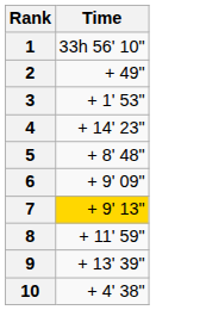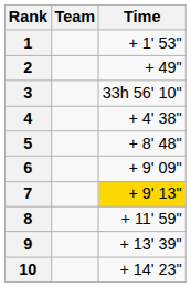 <table class="wikitable">
 <tr>
 <th scope="col">Rank</th>
+<th scope="col">Team</th>
 <th scope="col">Time</th>
 </tr>
 <tr>
 <th scope="row">1</th>
-<td align="right">33h 56' 10"</td>
+<td> </td>
+<td align="right">+ 1' 53"</td>
 </tr>
 <tr>
 <th scope="row">2</th>
+<td> </td>
 <td align="right">+ 49"</td>
 </tr>
 <tr>
 <th scope="row">3</th>
-<td align="right">+ 1' 53"</td>
+<td> </td>
+<td align="right">33h 56' 10"</td>
 </tr>
 <tr>
 <th scope="row">4</th>
-<td align="right">+ 14' 23"</td>
+<td> </td>
+<td align="right">+ 4' 38"</td>
 </tr>
 <tr>
 <th scope="row">5</th>
+<td> </td>
 <td align="right">+ 8' 48"</td>
 </tr>
 <tr>
 <th scope="row">6</th>
+<td> </td>
 <td align="right">+ 9' 09"</td>
 </tr>
 <tr>
 <th scope="row">7</th>
+<td> </td>
 <td align="right" style="background: gold;">+ 9' 13"</td>
 </tr>
 <tr>
 <th scope="row">8</th>
+<td> </td>
 <td align="right">+ 11' 59"</td>
 </tr>
 <tr>
 <th scope="row">9</th>
+<td> </td>
 <td align="right">+ 13' 39"</td>
 </tr>
 <tr>
 <th scope="row">10</th>
-<td align="right">+ 4' 38"</td>
+<td> </td>
+<td align="right">+ 14' 23"</td>
 </tr>
 </table>
